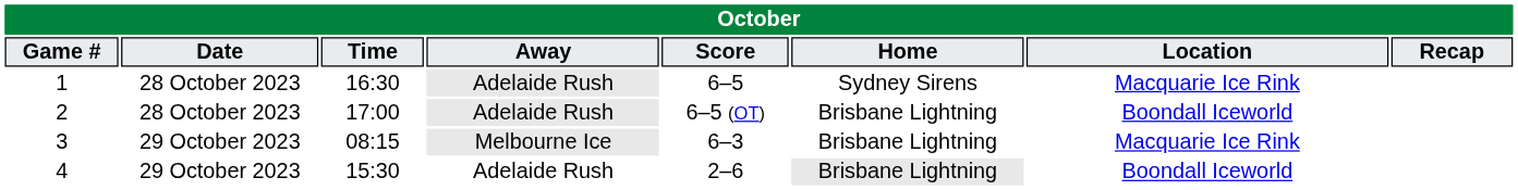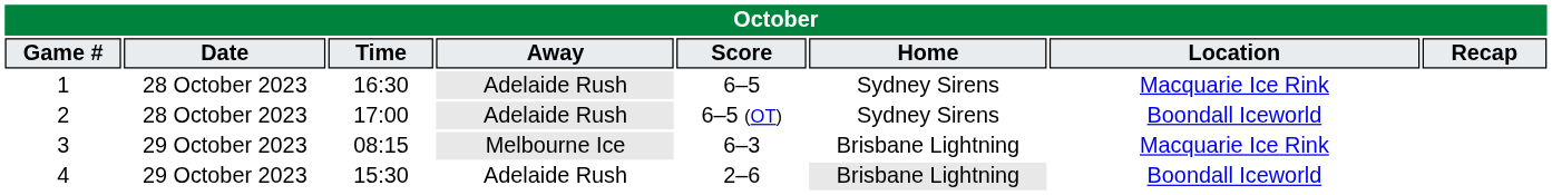 <table class="toccolours" style="width:70em;text-align: center">
 <tr>
 <th colspan="8" style="background:#00843d;color:white;border:#00843d 1px solid">October</th>
 </tr>
 <tr>
 <th style="background:#e9ecef;color:black;border:#000000 1px solid; width: 40px">Game #</th>
 <th style="background:#e9ecef;color:black;border:#000000 1px solid; width: 80px">Date</th>
 <th style="background:#e9ecef;color:black;border:#000000 1px solid; width: 40px">Time</th>
 <th style="background:#e9ecef;color:black;border:#000000 1px solid; width: 95px">Away</th>
 <th style="background:#e9ecef;color:black;border:#000000 1px solid; width: 50px">Score</th>
 <th style="background:#e9ecef;color:black;border:#000000 1px solid; width: 95px">Home</th>
 <th style="background:#e9ecef;color:black;border:#000000 1px solid; width: 150px">Location</th>
 <th style="background:#e9ecef;color:black;border:#000000 1px solid; width: 40px">Recap</th>
 </tr>
 <tr>
 <td>1</td>
 <td>28 October 2023</td>
 <td>16:30</td>
 <td bgcolor="#e8e8e8">Adelaide Rush</td>
 <td>6–5</td>
 <td>Sydney Sirens</td>
 <td><a href='#'>Macquarie Ice Rink</a></td>
 <td></td>
 </tr>
 <tr>
 <td>2</td>
 <td>28 October 2023</td>
 <td>17:00</td>
 <td bgcolor="#e8e8e8">Adelaide Rush</td>
 <td>6–5 <small>(<a href='#'>OT</a>)</small></td>
-<td>Brisbane Lightning</td>
+<td>Sydney Sirens</td>
 <td><a href='#'>Boondall Iceworld</a></td>
 <td></td>
 </tr>
 <tr>
 <td>3</td>
 <td>29 October 2023</td>
 <td>08:15</td>
 <td bgcolor="#e8e8e8">Melbourne Ice</td>
 <td>6–3</td>
 <td>Brisbane Lightning</td>
 <td><a href='#'>Macquarie Ice Rink</a></td>
 <td></td>
 </tr>
 <tr>
 <td>4</td>
 <td>29 October 2023</td>
 <td>15:30</td>
 <td>Adelaide Rush</td>
 <td>2–6</td>
 <td bgcolor="#e8e8e8">Brisbane Lightning</td>
 <td><a href='#'>Boondall Iceworld</a></td>
 <td></td>
 </tr>
 <tr>
 </tr>
 </table>
